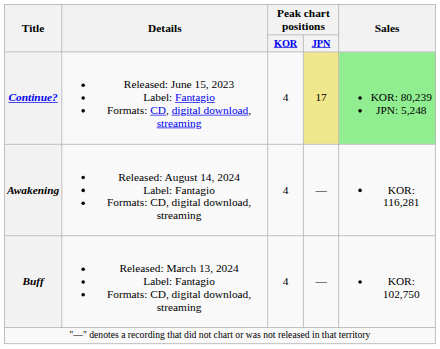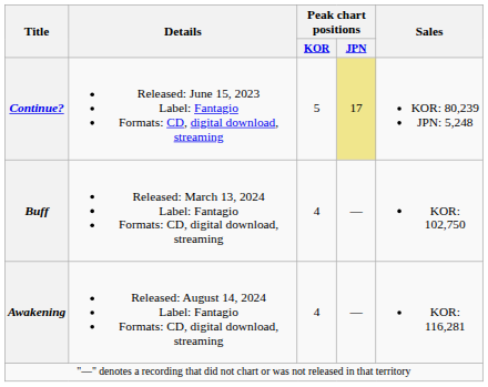 <table class="wikitable plainrowheaders" style="text-align:center">
 <tr>
 <th scope="col" rowspan="2">Title</th>
 <th scope="col" rowspan="2">Details</th>
 <th scope="col" colspan="2">Peak chart positions</th>
 <th scope="col" rowspan="2">Sales</th>
 </tr>
 <tr>
 <th scope="col" style="font-size:90%; width:3em"><a href='#'>KOR</a><br></th>
 <th scope="col" style="font-size:90%; width:3em"><a href='#'>JPN</a><br></th>
 </tr>
 <tr>
 <th scope="row"><em><a href='#'>Continue?</a></em></th>
 <td><br><ul><li>Released: June 15, 2023</li><li>Label: <a href='#'>Fantagio</a></li><li>Formats: <a href='#'>CD</a>, <a href='#'>digital download</a>, <a href='#'>streaming</a></li></ul></td>
+<td>5</td>
+<td style="background: khaki;">17</td>
+<td><br><ul><li>KOR: 80,239</li><li>JPN: 5,248</li></ul></td>
+</tr>
+<tr>
+<th scope="row"><em>Buff</em></th>
+<td><br><ul><li>Released: March 13, 2024</li><li>Label: Fantagio</li><li>Formats: CD, digital download, streaming</li></ul></td>
 <td>4</td>
-<td style="background: khaki;">17</td>
-<td style="background: lightgreen;"><br><ul><li>KOR: 80,239</li><li>JPN: 5,248</li></ul></td>
+<td>—</td>
+<td><br><ul><li>KOR: 102,750</li></ul></td>
 </tr>
 <tr>
 <th scope="row"><em>Awakening</em></th>
 <td><br><ul><li>Released: August 14, 2024</li><li>Label: Fantagio</li><li>Formats: CD, digital download, streaming</li></ul></td>
 <td>4</td>
 <td>—</td>
 <td><br><ul><li>KOR: 116,281</li></ul></td>
 </tr>
 <tr>
-<th scope="row"><em>Buff</em></th>
-<td><br><ul><li>Released: March 13, 2024</li><li>Label: Fantagio</li><li>Formats: CD, digital download, streaming</li></ul></td>
-<td>4</td>
-<td>—</td>
-<td><br><ul><li>KOR: 102,750</li></ul></td>
-</tr>
-<tr>
 <td colspan="5" style="font-size:85%">"—" denotes a recording that did not chart or was not released in that territory</td>
 </tr>
 </table>
